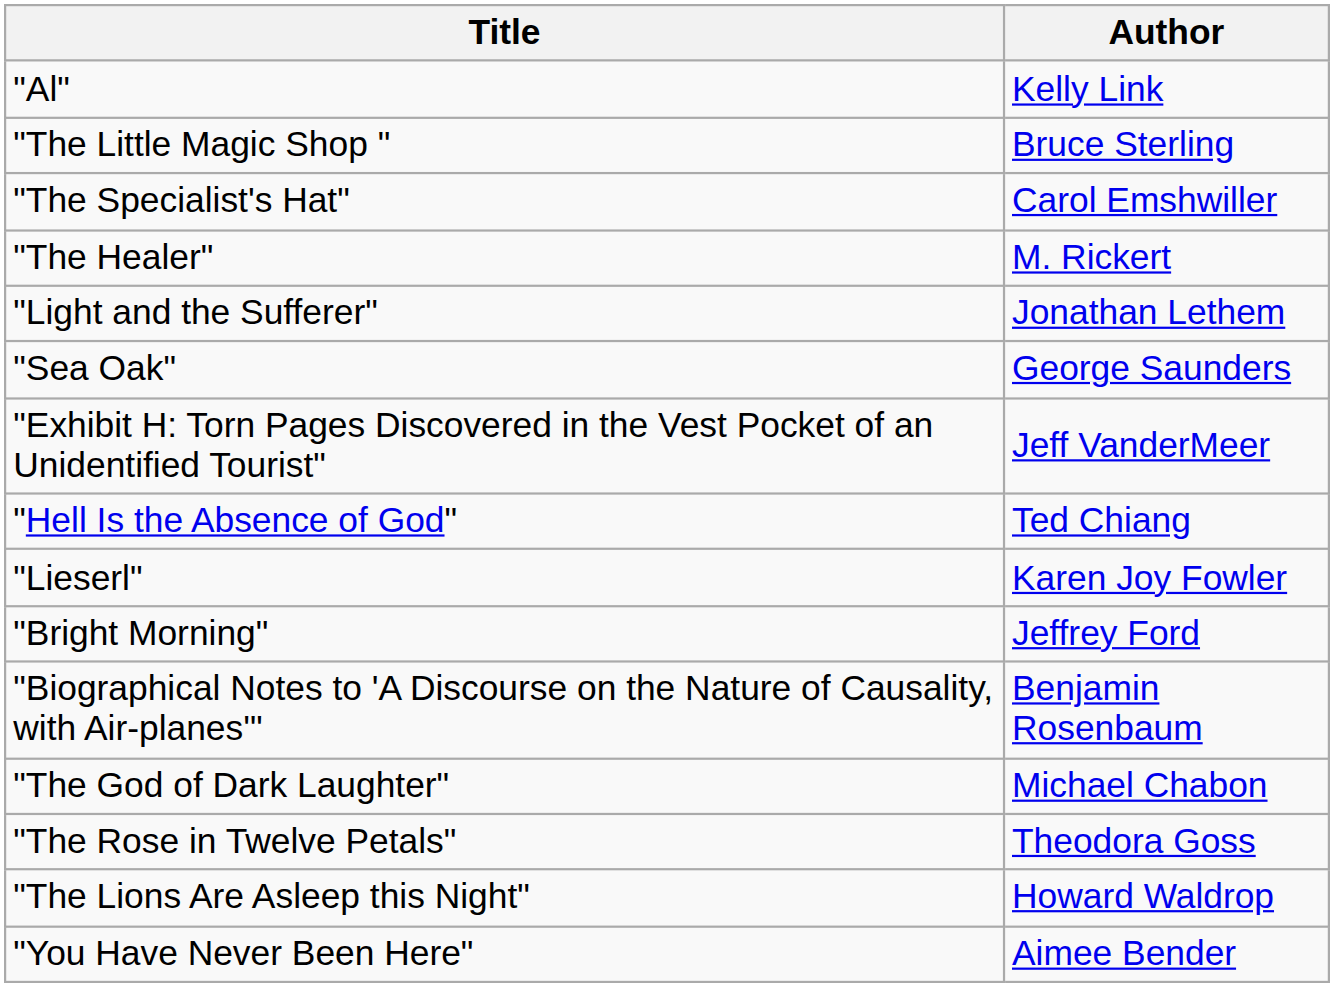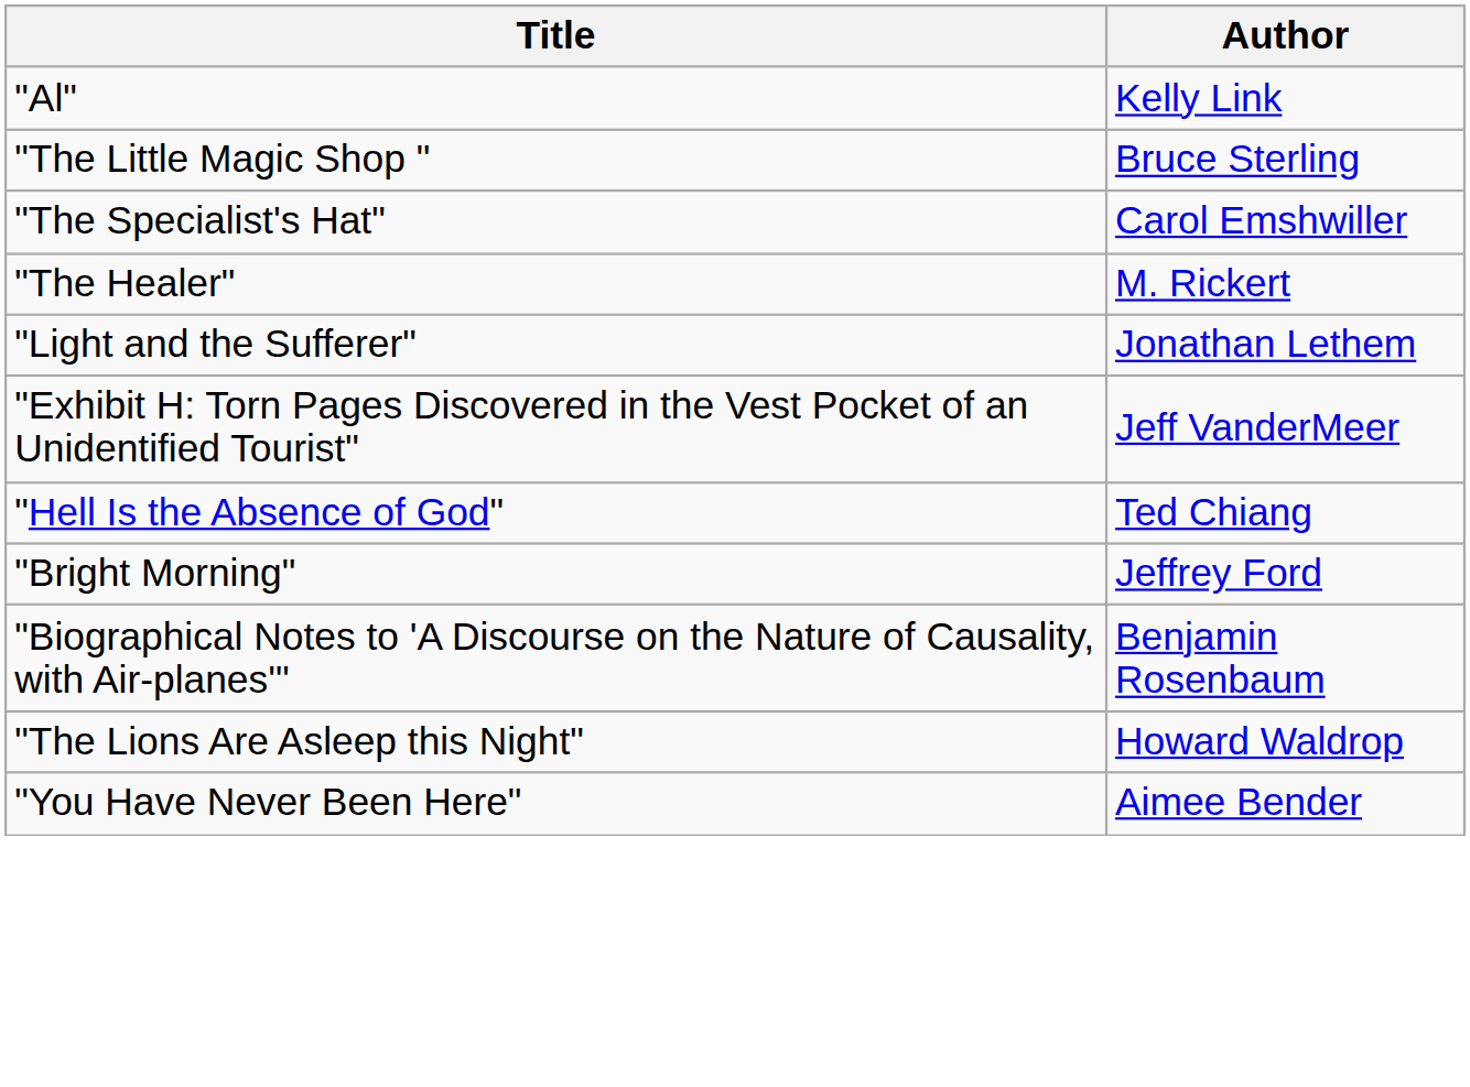 <table class="wikitable" style="width: 600px">
 <tr>
 <th>Title</th>
 <th>Author</th>
 </tr>
 <tr>
 <td>"Al"</td>
 <td><a href='#'>Kelly Link</a></td>
 </tr>
 <tr>
 <td>"The Little Magic Shop "</td>
 <td><a href='#'>Bruce Sterling</a></td>
 </tr>
 <tr>
 <td>"The Specialist's Hat"</td>
 <td><a href='#'>Carol Emshwiller</a></td>
 </tr>
 <tr>
 <td>"The Healer"</td>
 <td><a href='#'>M. Rickert</a></td>
 </tr>
 <tr>
 <td>"Light and the Sufferer"</td>
 <td><a href='#'>Jonathan Lethem</a></td>
 </tr>
 <tr>
-<td>"Sea Oak"</td>
-<td><a href='#'>George Saunders</a></td>
-</tr>
-<tr>
 <td>"Exhibit H: Torn Pages Discovered in the Vest Pocket of an Unidentified Tourist"</td>
 <td><a href='#'>Jeff VanderMeer</a></td>
 </tr>
 <tr>
 <td>"<a href='#'>Hell Is the Absence of God</a>"</td>
 <td><a href='#'>Ted Chiang</a></td>
-</tr>
-<tr>
-<td>"Lieserl"</td>
-<td><a href='#'>Karen Joy Fowler</a></td>
 </tr>
 <tr>
 <td>"Bright Morning"</td>
 <td><a href='#'>Jeffrey Ford</a></td>
 </tr>
 <tr>
 <td>"Biographical Notes to 'A Discourse on the Nature of Causality, with Air-planes'"</td>
 <td><a href='#'>Benjamin Rosenbaum</a></td>
 </tr>
 <tr>
-<td>"The God of Dark Laughter"</td>
-<td><a href='#'>Michael Chabon</a></td>
-</tr>
-<tr>
-<td>"The Rose in Twelve Petals"</td>
-<td><a href='#'>Theodora Goss</a></td>
-</tr>
-<tr>
 <td>"The Lions Are Asleep this Night"</td>
 <td><a href='#'>Howard Waldrop</a></td>
 </tr>
 <tr>
 <td>"You Have Never Been Here"</td>
 <td><a href='#'>Aimee Bender</a></td>
 </tr>
 </table>
